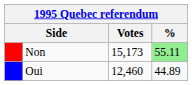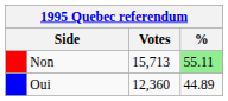 <table class="wikitable" style="font-size: 95%; clear:both">
 <tr style="background-color:#E9E9E9">
 <th colspan=4><a href='#'>1995 Quebec referendum</a></th>
 </tr>
 <tr style="background-color:#E9E9E9">
 <th colspan=2 style="width: 130px">Side</th>
 <th style="width: 50px">Votes</th>
 <th style="width: 40px">%</th>
 </tr>
 <tr>
 <td bgcolor="red"></td>
 <td>Non</td>
-<td>15,173</td>
+<td>15,713</td>
 <td style="background: lightgreen;">55.11</td>
 </tr>
 <tr>
 <td bgcolor="blue"></td>
 <td>Oui</td>
-<td>12,460</td>
+<td>12,360</td>
 <td>44.89</td>
 </tr>
 </table>
